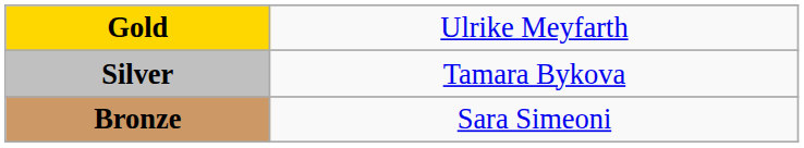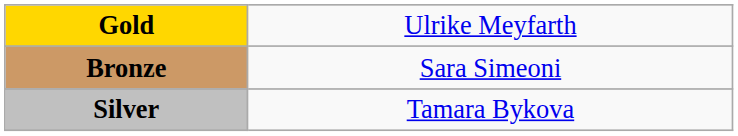 <table class="wikitable" style="text-align:center; " width="35%">
 <tr>
 <td bgcolor="gold"><strong>Gold</strong></td>
 <td><a href='#'>Ulrike Meyfarth</a><br>  <small><em></em></small></td>
 </tr>
 <tr>
+<td bgcolor="CC9966"><strong>Bronze</strong></td>
+<td><a href='#'>Sara Simeoni</a><br>  <small><em></em></small></td>
+</tr>
+<tr>
 <td bgcolor="silver"><strong>Silver</strong></td>
 <td><a href='#'>Tamara Bykova</a><br>  <small><em></em></small></td>
 </tr>
-<tr>
-<td bgcolor="CC9966"><strong>Bronze</strong></td>
-<td><a href='#'>Sara Simeoni</a><br>  <small><em></em></small></td>
-</tr>
 </table>
